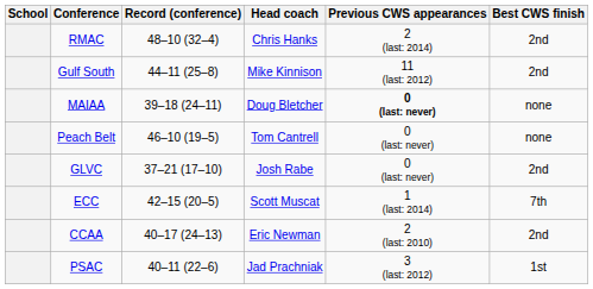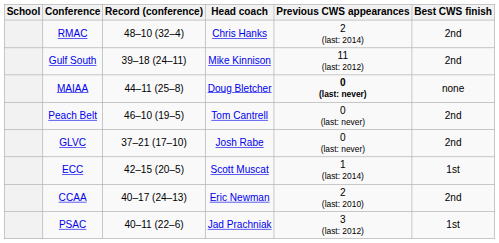 <table class="wikitable" style=text-align:center>
 <tr>
 <th>School</th>
 <th>Conference</th>
 <th>Record (conference)</th>
 <th>Head coach</th>
 <th>Previous CWS appearances</th>
 <th>Best CWS finish</th>
 </tr>
 <tr>
 <th scope="row" style="text-align:center"></th>
 <td><a href='#'>RMAC</a></td>
 <td>48–10 (32–4)</td>
 <td><a href='#'>Chris Hanks</a></td>
 <td>2<br><small>(last: 2014)</small></td>
 <td>2nd</td>
 </tr>
 <tr>
 <th scope="row" style="text-align:center"></th>
 <td><a href='#'>Gulf South</a></td>
-<td>44–11 (25–8)</td>
+<td>39–18 (24–11)</td>
 <td><a href='#'>Mike Kinnison</a></td>
 <td>11<br><small>(last: 2012)</small></td>
 <td>2nd</td>
 </tr>
 <tr>
 <th scope="row" style="text-align:center"></th>
 <td><a href='#'>MAIAA</a></td>
-<td>39–18 (24–11)</td>
+<td>44–11 (25–8)</td>
 <td><a href='#'>Doug Bletcher</a></td>
 <td><strong>0<br><small>(last: never)</small></strong></td>
 <td>none</td>
 </tr>
 <tr>
 <th scope="row" style="text-align:center"></th>
 <td><a href='#'>Peach Belt</a></td>
 <td>46–10 (19–5)</td>
 <td><a href='#'>Tom Cantrell</a></td>
 <td>0<br><small>(last: never)</small></td>
-<td>none</td>
+<td>2nd</td>
 </tr>
 <tr>
 <th scope="row" style="text-align:center"></th>
 <td><a href='#'>GLVC</a></td>
 <td>37–21 (17–10)</td>
 <td><a href='#'>Josh Rabe</a></td>
 <td>0<br><small>(last: never)</small></td>
 <td>2nd</td>
 </tr>
 <tr>
 <th scope="row" style="text-align:center"></th>
 <td><a href='#'>ECC</a></td>
 <td>42–15 (20–5)</td>
 <td><a href='#'>Scott Muscat</a></td>
 <td>1<br><small>(last: 2014)</small></td>
-<td>7th</td>
+<td>1st</td>
 </tr>
 <tr>
 <th scope="row" style="text-align:center"></th>
 <td><a href='#'>CCAA</a></td>
 <td>40–17 (24–13)</td>
 <td><a href='#'>Eric Newman</a></td>
 <td>2<br><small>(last: 2010)</small></td>
 <td>2nd</td>
 </tr>
 <tr>
 <th scope="row" style="text-align:center"></th>
 <td><a href='#'>PSAC</a></td>
 <td>40–11 (22–6)</td>
 <td><a href='#'>Jad Prachniak</a></td>
 <td>3<br><small>(last: 2012)</small></td>
 <td>1st</td>
 </tr>
 </table>
